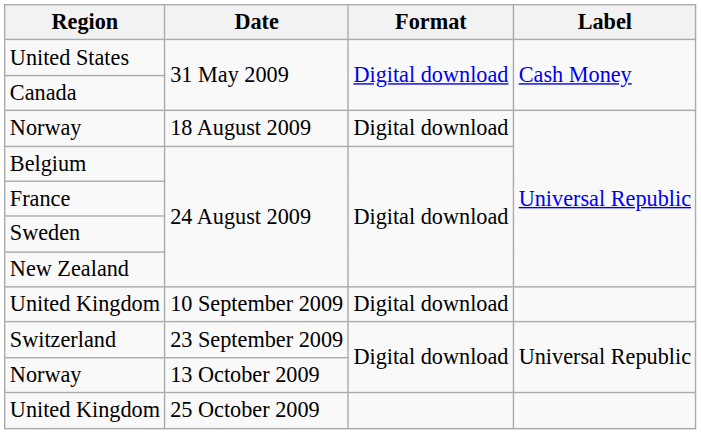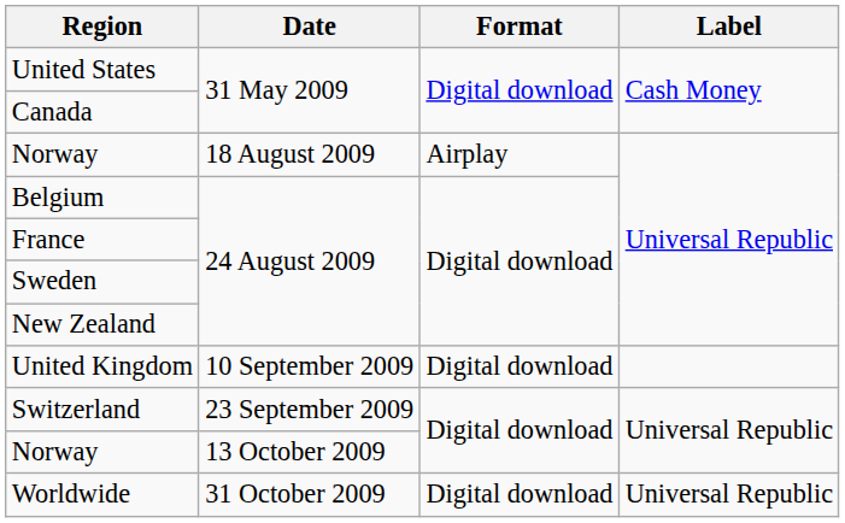 <table class=wikitable>
 <tr>
 <th>Region</th>
 <th>Date</th>
 <th>Format</th>
 <th>Label</th>
 </tr>
 <tr>
 <td>United States</td>
 <td rowspan="2">31 May 2009</td>
 <td rowspan="2"><a href='#'>Digital download</a></td>
 <td rowspan="2"><a href='#'>Cash Money</a></td>
 </tr>
 <tr>
 <td>Canada</td>
 </tr>
 <tr>
 <td>Norway</td>
 <td>18 August 2009</td>
-<td>Digital download</td>
+<td>Airplay</td>
 <td rowspan="5"><a href='#'>Universal Republic</a></td>
 </tr>
 <tr>
 <td>Belgium</td>
 <td rowspan="4">24 August 2009</td>
 <td rowspan="4">Digital download</td>
 </tr>
 <tr>
 <td>France</td>
 </tr>
 <tr>
 <td>Sweden</td>
 </tr>
 <tr>
 <td>New Zealand</td>
 </tr>
 <tr>
 <td>United Kingdom</td>
 <td>10 September 2009</td>
 <td>Digital download</td>
 <td></td>
 </tr>
 <tr>
 <td>Switzerland</td>
 <td>23 September 2009</td>
 <td rowspan="2">Digital download</td>
 <td rowspan="2">Universal Republic</td>
 </tr>
 <tr>
 <td>Norway</td>
 <td>13 October 2009</td>
 </tr>
 <tr>
-<td>United Kingdom</td>
-<td>25 October 2009</td>
-<td></td>
-<td></td>
+<td>Worldwide</td>
+<td>31 October 2009</td>
+<td>Digital download</td>
+<td>Universal Republic</td>
 </tr>
 </table>
